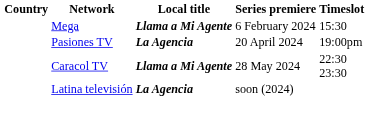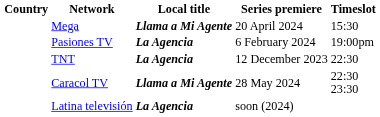 <table>
 <tr>
 <th>Country</th>
 <th>Network</th>
 <th>Local title</th>
 <th>Series premiere</th>
 <th>Timeslot</th>
 </tr>
 <tr>
 <td></td>
 <td><a href='#'>Mega</a></td>
 <td><strong><em>Llama a Mi Agente</em></strong></td>
-<td>6 February 2024</td>
+<td>20 April 2024</td>
 <td>15:30 </td>
 </tr>
 <tr>
 <td></td>
 <td><a href='#'>Pasiones TV</a></td>
 <td><strong><em>La Agencia</em></strong></td>
-<td>20 April 2024</td>
+<td>6 February 2024</td>
 <td>19:00pm</td>
+</tr>
+<tr>
+<td></td>
+<td><a href='#'>TNT</a></td>
+<td><strong><em>La Agencia</em></strong></td>
+<td>12 December 2023</td>
+<td>22:30</td>
 </tr>
 <tr>
 <td></td>
 <td><a href='#'>Caracol TV</a></td>
 <td><strong><em>Llama a Mi Agente</em></strong></td>
 <td>28 May 2024</td>
 <td>22:30  <br> 23:30</td>
 </tr>
 <tr>
 <td></td>
 <td><a href='#'>Latina televisión</a></td>
 <td><strong><em>La Agencia</em></strong></td>
 <td>soon (2024)</td>
 </tr>
 </table>
